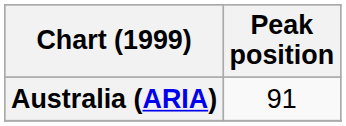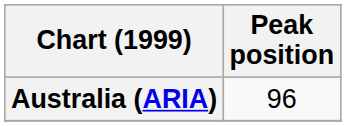 <table class="wikitable sortable plainrowheaders" style="text-align:center">
 <tr>
 <th scope="col">Chart (1999)</th>
 <th scope="col">Peak<br> position</th>
 </tr>
 <tr>
 <th scope="row">Australia (<a href='#'>ARIA</a>)</th>
-<td>91</td>
+<td>96</td>
 </tr>
 <tr>
 </tr>
 <tr>
 </tr>
 <tr>
 </tr>
 <tr>
 </tr>
 <tr>
 </tr>
 <tr>
 </tr>
 </table>
